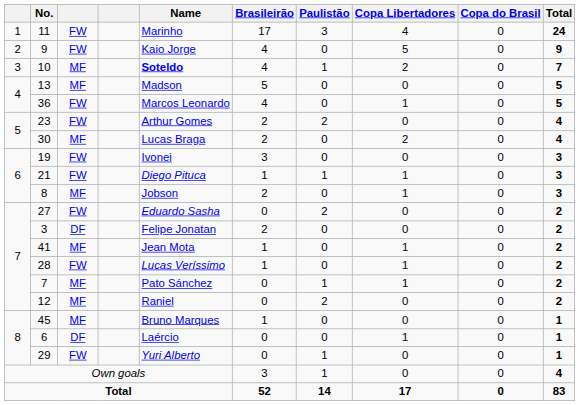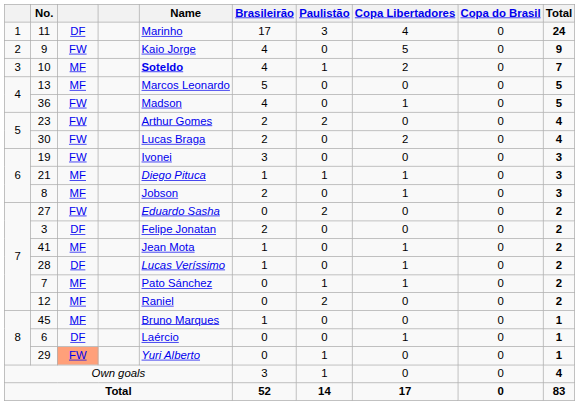 <table class="wikitable sortable" style="text-align:center">
 <tr>
 <th width="30"></th>
 <th width="30">No.</th>
 <th width="50"></th>
 <th width="50"></th>
 <th>Name</th>
 <th><a href='#'>Brasileirão</a></th>
 <th><a href='#'>Paulistão</a></th>
 <th><a href='#'>Copa Libertadores</a></th>
 <th><a href='#'>Copa do Brasil</a></th>
 <th>Total</th>
 </tr>
 <tr>
 <td>1</td>
 <td>11</td>
-<td><a href='#'>FW</a></td>
+<td><a href='#'>DF</a></td>
 <td></td>
 <td align=left><a href='#'>Marinho</a></td>
 <td>17</td>
 <td>3</td>
 <td>4</td>
 <td>0</td>
 <td><strong>24</strong></td>
 </tr>
 <tr>
 <td rowspan=1>2</td>
 <td>9</td>
 <td><a href='#'>FW</a></td>
 <td></td>
 <td align=left><a href='#'>Kaio Jorge</a></td>
 <td>4</td>
 <td>0</td>
 <td>5</td>
 <td>0</td>
 <td><strong>9</strong></td>
 </tr>
 <tr>
 <td rowspan=1>3</td>
 <td>10</td>
 <td><a href='#'>MF</a></td>
 <td></td>
 <td align=left><strong><a href='#'>Soteldo</a></strong></td>
 <td>4</td>
 <td>1</td>
 <td>2</td>
 <td>0</td>
 <td><strong>7</strong></td>
 </tr>
 <tr>
 <td rowspan=2>4</td>
 <td>13</td>
 <td><a href='#'>MF</a></td>
 <td></td>
-<td align=left><a href='#'>Madson</a></td>
+<td align=left><a href='#'>Marcos Leonardo</a></td>
 <td>5</td>
 <td>0</td>
 <td>0</td>
 <td>0</td>
 <td><strong>5</strong></td>
 </tr>
 <tr>
 <td>36</td>
 <td><a href='#'>FW</a></td>
 <td></td>
-<td align=left><a href='#'>Marcos Leonardo</a></td>
+<td align=left><a href='#'>Madson</a></td>
 <td>4</td>
 <td>0</td>
 <td>1</td>
 <td>0</td>
 <td><strong>5</strong></td>
 </tr>
 <tr>
 <td rowspan=2>5</td>
 <td>23</td>
 <td><a href='#'>FW</a></td>
 <td></td>
 <td align=left><a href='#'>Arthur Gomes</a></td>
 <td>2</td>
 <td>2</td>
 <td>0</td>
 <td>0</td>
 <td><strong>4</strong></td>
 </tr>
 <tr>
 <td>30</td>
-<td><a href='#'>MF</a></td>
+<td><a href='#'>FW</a></td>
 <td></td>
 <td align=left><a href='#'>Lucas Braga</a></td>
 <td>2</td>
 <td>0</td>
 <td>2</td>
 <td>0</td>
 <td><strong>4</strong></td>
 </tr>
 <tr>
 <td rowspan=3>6</td>
 <td>19</td>
 <td><a href='#'>FW</a></td>
 <td></td>
 <td align=left><a href='#'>Ivonei</a></td>
 <td>3</td>
 <td>0</td>
 <td>0</td>
 <td>0</td>
 <td><strong>3</strong></td>
 </tr>
 <tr>
 <td>21</td>
-<td><a href='#'>FW</a></td>
+<td><a href='#'>MF</a></td>
 <td></td>
 <td align=left><em><a href='#'>Diego Pituca</a></em></td>
 <td>1</td>
 <td>1</td>
 <td>1</td>
 <td>0</td>
 <td><strong>3</strong></td>
 </tr>
 <tr>
 <td>8</td>
 <td><a href='#'>MF</a></td>
 <td></td>
 <td align=left><a href='#'>Jobson</a></td>
 <td>2</td>
 <td>0</td>
 <td>1</td>
 <td>0</td>
 <td><strong>3</strong></td>
 </tr>
 <tr>
 <td rowspan=6>7</td>
 <td>27</td>
 <td><a href='#'>FW</a></td>
 <td></td>
 <td align=left><em><a href='#'>Eduardo Sasha</a></em></td>
 <td>0</td>
 <td>2</td>
 <td>0</td>
 <td>0</td>
 <td><strong>2</strong></td>
 </tr>
 <tr>
 <td>3</td>
 <td><a href='#'>DF</a></td>
 <td></td>
 <td align=left><a href='#'>Felipe Jonatan</a></td>
 <td>2</td>
 <td>0</td>
 <td>0</td>
 <td>0</td>
 <td><strong>2</strong></td>
 </tr>
 <tr>
 <td>41</td>
 <td><a href='#'>MF</a></td>
 <td></td>
 <td align=left><a href='#'>Jean Mota</a></td>
 <td>1</td>
 <td>0</td>
 <td>1</td>
 <td>0</td>
 <td><strong>2</strong></td>
 </tr>
 <tr>
 <td>28</td>
-<td><a href='#'>FW</a></td>
+<td><a href='#'>DF</a></td>
 <td></td>
 <td align=left><em><a href='#'>Lucas Veríssimo</a></em></td>
 <td>1</td>
 <td>0</td>
 <td>1</td>
 <td>0</td>
 <td><strong>2</strong></td>
 </tr>
 <tr>
 <td>7</td>
 <td><a href='#'>MF</a></td>
 <td></td>
 <td align=left><a href='#'>Pato Sánchez</a></td>
 <td>0</td>
 <td>1</td>
 <td>1</td>
 <td>0</td>
 <td><strong>2</strong></td>
 </tr>
 <tr>
 <td>12</td>
 <td><a href='#'>MF</a></td>
 <td></td>
 <td align=left><a href='#'>Raniel</a></td>
 <td>0</td>
 <td>2</td>
 <td>0</td>
 <td>0</td>
 <td><strong>2</strong></td>
 </tr>
 <tr>
 <td rowspan=3>8</td>
 <td>45</td>
 <td><a href='#'>MF</a></td>
 <td></td>
 <td align=left><a href='#'>Bruno Marques</a></td>
 <td>1</td>
 <td>0</td>
 <td>0</td>
 <td>0</td>
 <td><strong>1</strong></td>
 </tr>
 <tr>
 <td>6</td>
 <td><a href='#'>DF</a></td>
 <td></td>
 <td align=left><a href='#'>Laércio</a></td>
 <td>0</td>
 <td>0</td>
 <td>1</td>
 <td>0</td>
 <td><strong>1</strong></td>
 </tr>
 <tr>
 <td>29</td>
-<td><a href='#'>FW</a></td>
+<td style="background: lightsalmon;"><a href='#'>FW</a></td>
 <td></td>
 <td align=left><em><a href='#'>Yuri Alberto</a></em></td>
 <td>0</td>
 <td>1</td>
 <td>0</td>
 <td>0</td>
 <td><strong>1</strong></td>
 </tr>
 <tr>
 <td colspan=5><em>Own goals</em></td>
 <td>3</td>
 <td>1</td>
 <td>0</td>
 <td>0</td>
 <td><strong>4</strong></td>
 </tr>
 <tr>
 <td colspan=5><strong>Total</strong></td>
 <td><strong>52</strong></td>
 <td><strong>14</strong></td>
 <td><strong>17</strong></td>
 <td><strong>0</strong></td>
 <td><strong>83</strong></td>
 </tr>
 </table>
